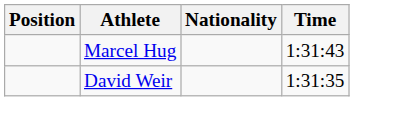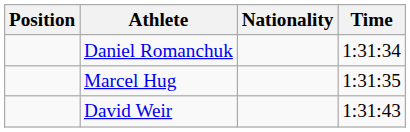 <table class="wikitable sortable">
 <tr>
 <th>Position</th>
 <th>Athlete</th>
 <th>Nationality</th>
 <th>Time</th>
 </tr>
 <tr>
 <td align=center></td>
+<td><a href='#'>Daniel Romanchuk</a></td>
+<td></td>
+<td>1:31:34</td>
+</tr>
+<tr>
+<td align=center></td>
 <td><a href='#'>Marcel Hug</a></td>
 <td></td>
-<td>1:31:43</td>
+<td>1:31:35</td>
 </tr>
 <tr>
 <td align=center></td>
 <td><a href='#'>David Weir</a></td>
 <td></td>
-<td>1:31:35</td>
+<td>1:31:43</td>
 </tr>
 </table>
